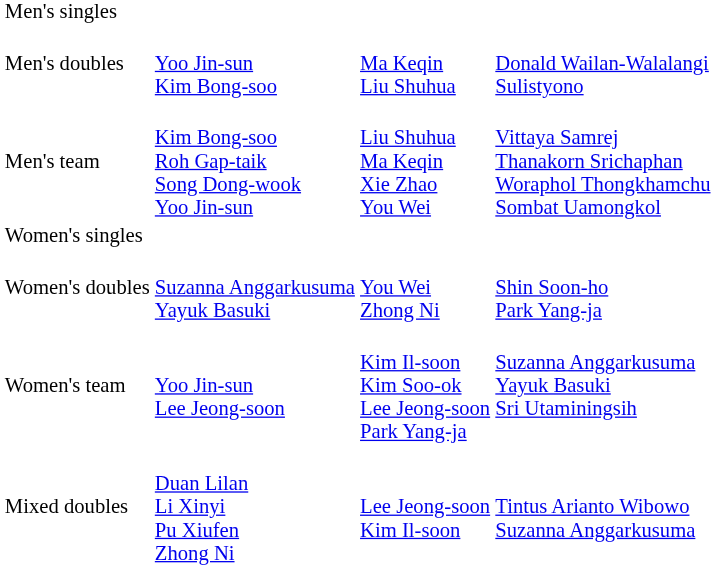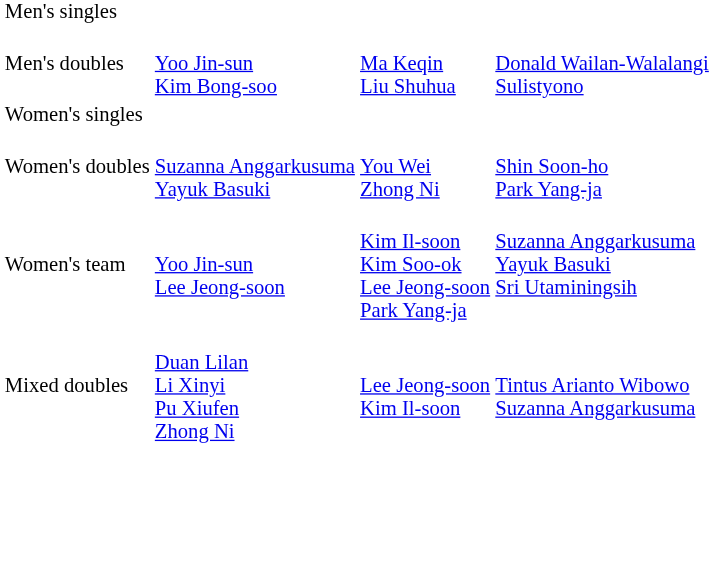 <table>
 <tr>
 <td>Men's singles</td>
 <td></td>
 <td></td>
 <td></td>
 </tr>
 <tr>
 <td>Men's doubles</td>
 <td><br><a href='#'>Yoo Jin-sun</a><br><a href='#'>Kim Bong-soo</a></td>
 <td><br><a href='#'>Ma Keqin</a><br><a href='#'>Liu Shuhua</a></td>
 <td><br><a href='#'>Donald Wailan-Walalangi</a><br><a href='#'>Sulistyono</a></td>
-</tr>
-<tr>
-<td>Men's team</td>
-<td><br><a href='#'>Kim Bong-soo</a><br><a href='#'>Roh Gap-taik</a><br><a href='#'>Song Dong-wook</a><br><a href='#'>Yoo Jin-sun</a></td>
-<td><br><a href='#'>Liu Shuhua</a><br><a href='#'>Ma Keqin</a><br><a href='#'>Xie Zhao</a><br><a href='#'>You Wei</a></td>
-<td><br><a href='#'>Vittaya Samrej</a><br><a href='#'>Thanakorn Srichaphan</a><br><a href='#'>Woraphol Thongkhamchu</a><br><a href='#'>Sombat Uamongkol</a></td>
 </tr>
 <tr>
 <td>Women's singles</td>
 <td></td>
 <td></td>
 <td></td>
 </tr>
 <tr>
 <td>Women's doubles</td>
 <td><br><a href='#'>Suzanna Anggarkusuma</a><br><a href='#'>Yayuk Basuki</a></td>
 <td><br><a href='#'>You Wei</a><br><a href='#'>Zhong Ni</a></td>
 <td><br><a href='#'>Shin Soon-ho</a><br><a href='#'>Park Yang-ja</a></td>
 </tr>
 <tr>
 <td>Women's team</td>
 <td><br><a href='#'>Yoo Jin-sun</a><br><a href='#'>Lee Jeong-soon</a></td>
 <td><br><a href='#'>Kim Il-soon</a><br><a href='#'>Kim Soo-ok</a><br><a href='#'>Lee Jeong-soon</a><br><a href='#'>Park Yang-ja</a></td>
 <td valign=top><br><a href='#'>Suzanna Anggarkusuma</a><br><a href='#'>Yayuk Basuki</a><br><a href='#'>Sri Utaminingsih</a></td>
 </tr>
 <tr>
 <td>Mixed doubles</td>
 <td><br><a href='#'>Duan Lilan</a><br><a href='#'>Li Xinyi</a><br><a href='#'>Pu Xiufen</a><br><a href='#'>Zhong Ni</a></td>
 <td><br><a href='#'>Lee Jeong-soon</a><br><a href='#'>Kim Il-soon</a></td>
 <td><br><a href='#'>Tintus Arianto Wibowo</a><br><a href='#'>Suzanna Anggarkusuma</a></td>
 </tr>
 </table>
